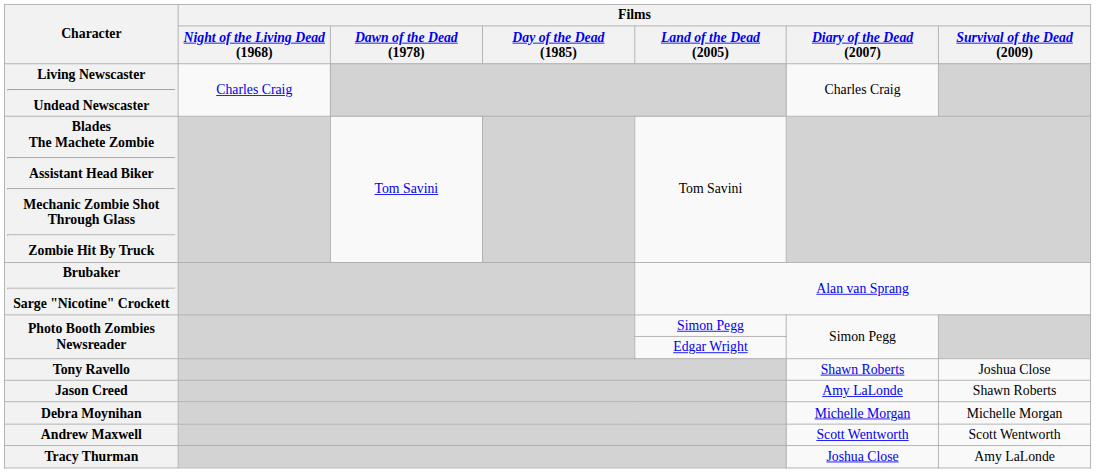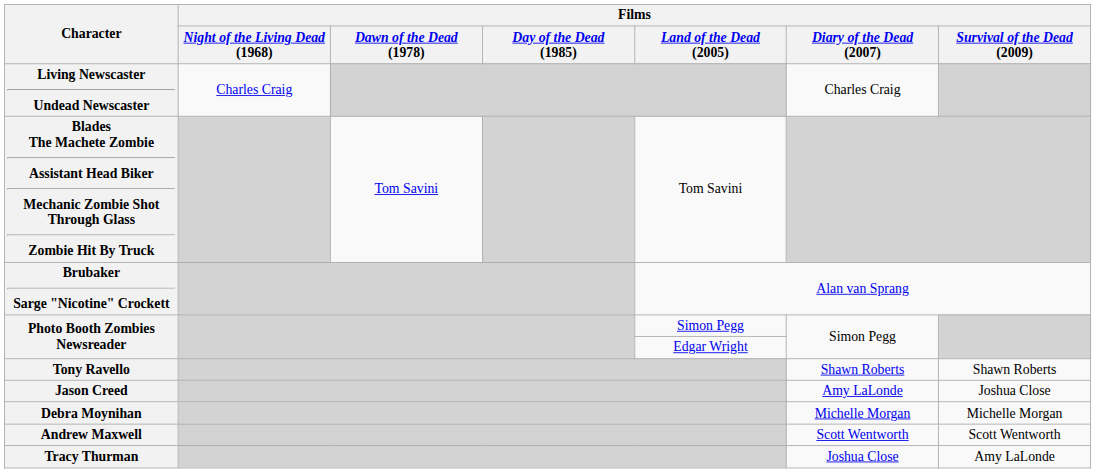 <table class="wikitable" style="text-align: center;" width="100%">
 <tr>
 <th rowspan="2">Character</th>
 <th colspan="6">Films</th>
 </tr>
 <tr>
 <th score="col" width="14%"><em><a href='#'>Night of the Living Dead</a></em><br>(1968)</th>
 <th score="col" width="14%"><em><a href='#'>Dawn of the Dead</a></em><br>(1978)</th>
 <th score="col" width="14%"><em><a href='#'>Day of the Dead</a></em><br>(1985)</th>
 <th score="col" width="14%"><em><a href='#'>Land of the Dead</a></em><br>(2005)</th>
 <th score="col" width="14%"><em><a href='#'>Diary of the Dead</a></em><br>(2007)</th>
 <th score="col" width="14%"><em><a href='#'>Survival of the Dead</a></em><br>(2009)</th>
 </tr>
 <tr>
 <th>Living Newscaster<hr>Undead Newscaster</th>
 <td><a href='#'>Charles Craig</a></td>
 <td colspan="3" style="background-color:#D3D3D3;"></td>
 <td>Charles Craig</td>
 <td style="background-color:#D3D3D3;"></td>
 </tr>
 <tr>
 <th>Blades<br>The Machete Zombie<hr>Assistant Head Biker<hr>Mechanic Zombie Shot Through Glass<hr>Zombie Hit By Truck</th>
 <td style="background-color:#D3D3D3;"></td>
 <td><a href='#'>Tom Savini</a></td>
 <td style="background-color:#D3D3D3;"></td>
 <td>Tom Savini</td>
 <td colspan="2" style="background-color:#D3D3D3;"></td>
 </tr>
 <tr>
 <th>Brubaker<hr>Sarge "Nicotine" Crockett</th>
 <td colspan="3" style="background-color:#D3D3D3;"></td>
 <td colspan="3"><a href='#'>Alan van Sprang</a></td>
 </tr>
 <tr>
 <th rowspan="2">Photo Booth Zombies<br>Newsreader</th>
 <td rowspan="2" colspan="3" style="background-color:#D3D3D3;"></td>
 <td><a href='#'>Simon Pegg</a></td>
 <td rowspan="2">Simon Pegg</td>
 <td rowspan="2" style="background-color:#D3D3D3;"></td>
 </tr>
 <tr>
 <td><a href='#'>Edgar Wright</a></td>
 </tr>
 <tr>
 <th>Tony Ravello</th>
 <td colspan="4" style="background-color:#D3D3D3;"></td>
 <td><a href='#'>Shawn Roberts</a></td>
-<td>Joshua Close</td>
+<td>Shawn Roberts</td>
 </tr>
 <tr>
 <th>Jason Creed</th>
 <td colspan="4" style="background-color:#D3D3D3;"></td>
 <td><a href='#'>Amy LaLonde</a></td>
-<td>Shawn Roberts</td>
+<td>Joshua Close</td>
 </tr>
 <tr>
 <th>Debra Moynihan</th>
 <td colspan="4" style="background-color:#D3D3D3;"></td>
 <td><a href='#'>Michelle Morgan</a></td>
 <td>Michelle Morgan</td>
 </tr>
 <tr>
 <th>Andrew Maxwell</th>
 <td colspan="4" style="background-color:#D3D3D3;"></td>
 <td><a href='#'>Scott Wentworth</a></td>
 <td>Scott Wentworth</td>
 </tr>
 <tr>
 <th>Tracy Thurman</th>
 <td colspan="4" style="background-color:#D3D3D3;"></td>
 <td><a href='#'>Joshua Close</a></td>
 <td>Amy LaLonde</td>
 </tr>
 </table>
